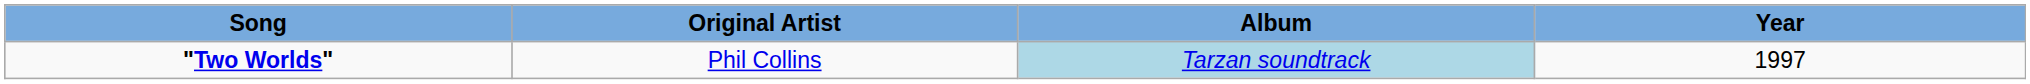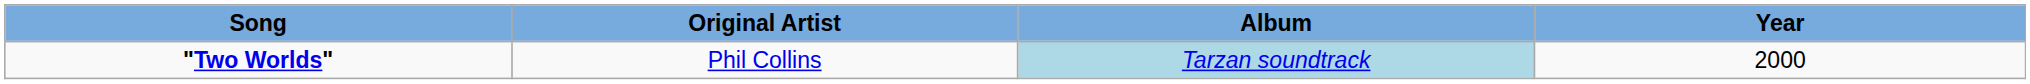 <table class="wikitable" style="margin:0.5em auto; clear:both; font-size:.9em; text-align:center; width:100%">
 <tr>
 <th width="500" style="background: #7ad;">Song</th>
 <th width="500" style="background: #7ad;">Original Artist</th>
 <th width="500" style="background: #7ad;">Album</th>
 <th width="500" style="background: #7ad;">Year</th>
 </tr>
 <tr>
 <td><strong>"<a href='#'>Two Worlds</a>"</strong></td>
 <td><a href='#'>Phil Collins</a></td>
 <td style="background: lightblue;"><em><a href='#'>Tarzan soundtrack</a></em></td>
-<td>1997</td>
+<td>2000</td>
 </tr>
 </table>
